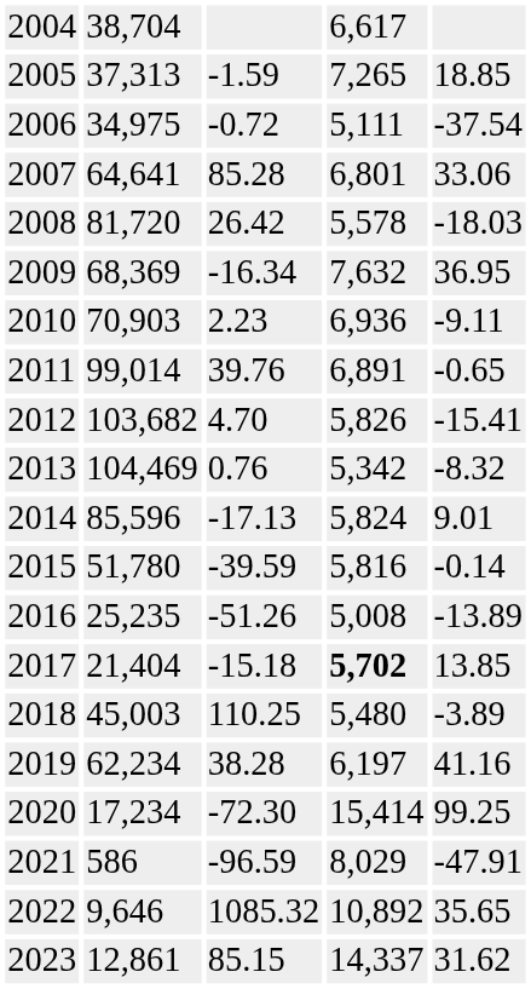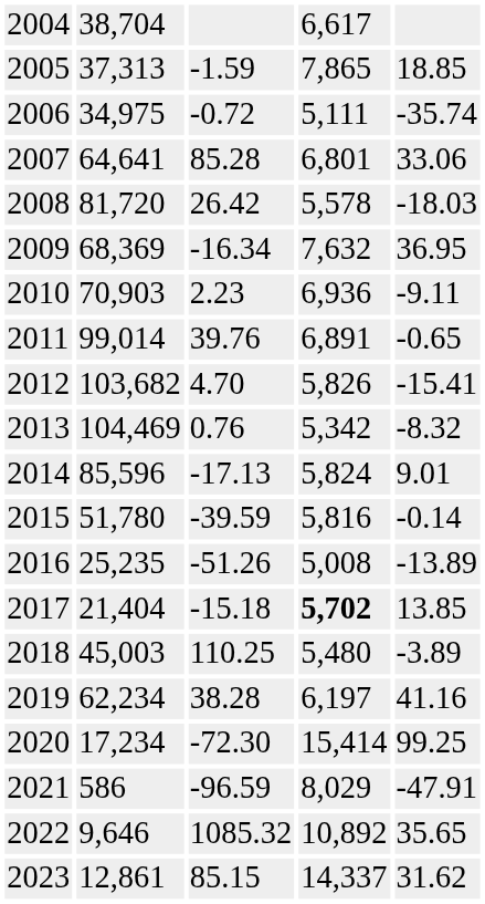 <table class="toccolours sortable" style="padding:0.5em;font-size: 87.5%">
 <tr>
 <th></th>
 <th></th>
 <th></th>
 <th></th>
 <th></th>
 </tr>
 <tr style="background:#eee;">
 <td>2004</td>
 <td>38,704</td>
 <td></td>
 <td>6,617</td>
 <td></td>
 </tr>
 <tr style="background:#eee;">
 <td>2005</td>
 <td>37,313</td>
 <td>-1.59</td>
-<td>7,265</td>
+<td>7,865</td>
 <td>18.85</td>
 </tr>
 <tr style="background:#eee;">
 <td>2006</td>
 <td>34,975</td>
 <td>-0.72</td>
 <td>5,111</td>
-<td>-37.54</td>
+<td>-35.74</td>
 </tr>
 <tr style="background:#eee;">
 <td>2007</td>
 <td>64,641</td>
 <td>85.28</td>
 <td>6,801</td>
 <td>33.06</td>
 </tr>
 <tr style="background:#eee;">
 <td>2008</td>
 <td>81,720</td>
 <td>26.42</td>
 <td>5,578</td>
 <td>-18.03</td>
 </tr>
 <tr style="background:#eee;">
 <td>2009</td>
 <td>68,369</td>
 <td>-16.34</td>
 <td>7,632</td>
 <td>36.95</td>
 </tr>
 <tr style="background:#eee;">
 <td>2010</td>
 <td>70,903</td>
 <td>2.23</td>
 <td>6,936</td>
 <td>-9.11</td>
 </tr>
 <tr style="background:#eee;">
 <td>2011</td>
 <td>99,014</td>
 <td>39.76</td>
 <td>6,891</td>
 <td>-0.65</td>
 </tr>
 <tr style="background:#eee;">
 <td>2012</td>
 <td>103,682</td>
 <td>4.70</td>
 <td>5,826</td>
 <td>-15.41</td>
 </tr>
 <tr style="background:#eee;">
 <td>2013</td>
 <td>104,469</td>
 <td>0.76</td>
 <td>5,342</td>
 <td>-8.32</td>
 </tr>
 <tr style="background:#eee;">
 <td>2014</td>
 <td>85,596</td>
 <td>-17.13</td>
 <td>5,824</td>
 <td>9.01</td>
 </tr>
 <tr style="background:#eee;">
 <td>2015</td>
 <td>51,780</td>
 <td>-39.59</td>
 <td>5,816</td>
 <td>-0.14</td>
 </tr>
 <tr style="background:#eee;">
 <td>2016</td>
 <td>25,235</td>
 <td>-51.26</td>
 <td>5,008</td>
 <td>-13.89</td>
 </tr>
 <tr style="background:#eee;">
 <td>2017</td>
 <td>21,404</td>
 <td>-15.18</td>
 <td><strong>5,702</strong></td>
 <td>13.85</td>
 </tr>
 <tr style="background:#eee;">
 <td>2018</td>
 <td>45,003</td>
 <td>110.25</td>
 <td>5,480</td>
 <td>-3.89</td>
 </tr>
 <tr style="background:#eee;">
 <td>2019</td>
 <td>62,234</td>
 <td>38.28</td>
 <td>6,197</td>
 <td>41.16</td>
 </tr>
 <tr style="background:#eee;">
 <td>2020</td>
 <td>17,234</td>
 <td>-72.30</td>
 <td>15,414</td>
 <td>99.25</td>
 </tr>
 <tr style="background:#eee;">
 <td>2021</td>
 <td>586</td>
 <td>-96.59</td>
 <td>8,029</td>
 <td>-47.91</td>
 </tr>
 <tr style="background:#eee;">
 <td>2022</td>
 <td>9,646</td>
 <td>1085.32</td>
 <td>10,892</td>
 <td>35.65</td>
 </tr>
 <tr style="background:#eee;">
 <td>2023</td>
 <td>12,861</td>
 <td>85.15</td>
 <td>14,337</td>
 <td>31.62</td>
 </tr>
 </table>
